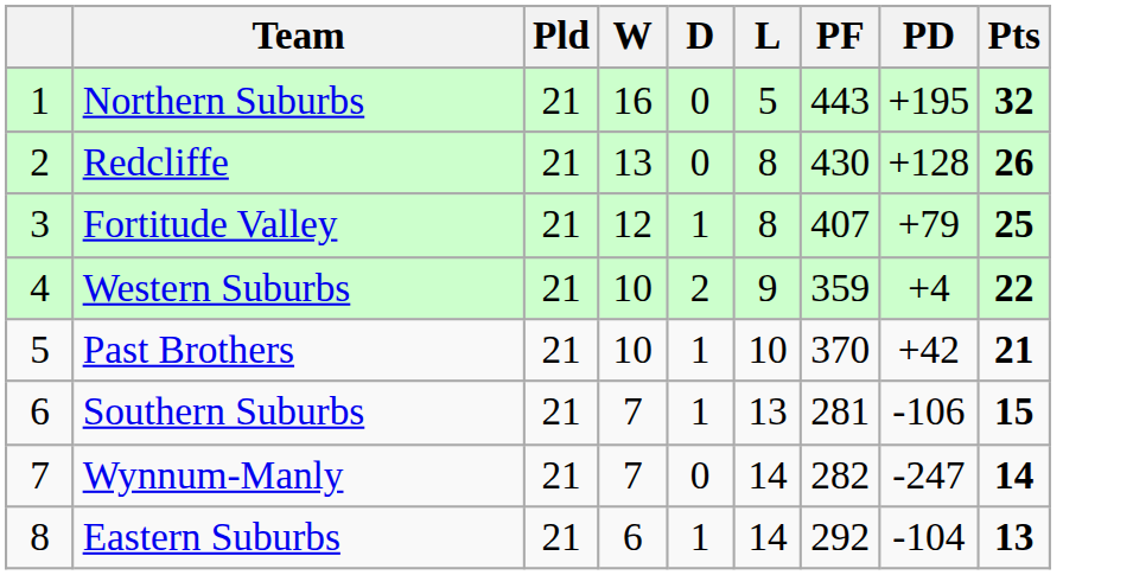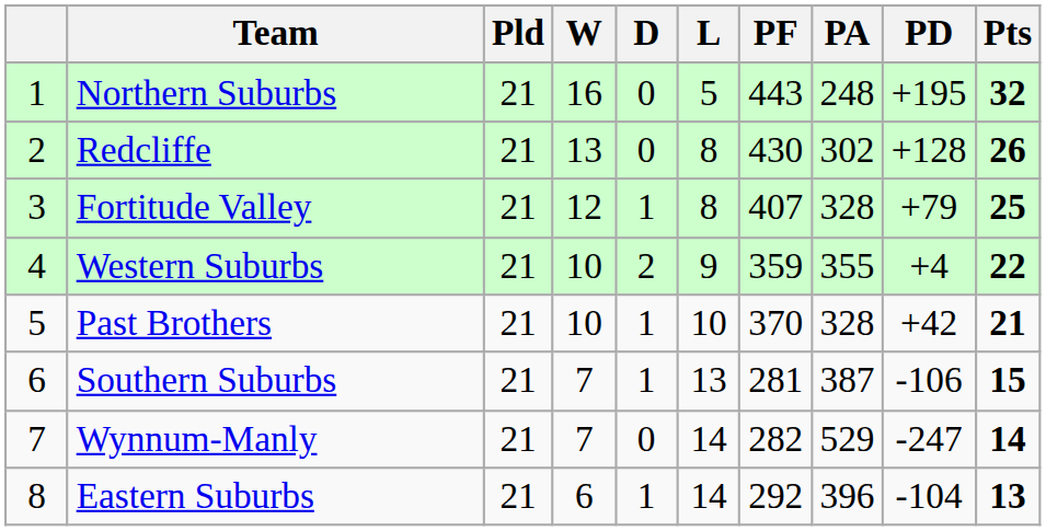 <table class="wikitable" style="text-align:center;">
 <tr>
 <th width="20"></th>
 <th width="175">Team</th>
 <th width="20">Pld</th>
 <th width="20">W</th>
 <th width="20">D</th>
 <th width="20">L</th>
 <th width="20">PF</th>
+<th width="20">PA</th>
 <th width="20">PD</th>
 <th width="20">Pts</th>
 </tr>
 <tr style="background: #ccffcc;">
 <td>1</td>
 <td style="text-align:left;"> <a href='#'>Northern Suburbs</a></td>
 <td>21</td>
 <td>16</td>
 <td>0</td>
 <td>5</td>
 <td>443</td>
+<td>248</td>
 <td>+195</td>
 <td><strong>32</strong></td>
 </tr>
 <tr style="background: #ccffcc;">
 <td>2</td>
 <td style="text-align:left;"> <a href='#'>Redcliffe</a></td>
 <td>21</td>
 <td>13</td>
 <td>0</td>
 <td>8</td>
 <td>430</td>
+<td>302</td>
 <td>+128</td>
 <td><strong>26</strong></td>
 </tr>
 <tr style="background: #ccffcc;">
 <td>3</td>
 <td style="text-align:left;"> <a href='#'>Fortitude Valley</a></td>
 <td>21</td>
 <td>12</td>
 <td>1</td>
 <td>8</td>
 <td>407</td>
+<td>328</td>
 <td>+79</td>
 <td><strong>25</strong></td>
 </tr>
 <tr style="background: #ccffcc;">
 <td>4</td>
 <td style="text-align:left;"> <a href='#'>Western Suburbs</a></td>
 <td>21</td>
 <td>10</td>
 <td>2</td>
 <td>9</td>
 <td>359</td>
+<td>355</td>
 <td>+4</td>
 <td><strong>22</strong></td>
 </tr>
 <tr>
 <td>5</td>
 <td style="text-align:left;"> <a href='#'>Past Brothers</a></td>
 <td>21</td>
 <td>10</td>
 <td>1</td>
 <td>10</td>
 <td>370</td>
+<td>328</td>
 <td>+42</td>
 <td><strong>21</strong></td>
 </tr>
 <tr>
 <td>6</td>
 <td style="text-align:left;"> <a href='#'>Southern Suburbs</a></td>
 <td>21</td>
 <td>7</td>
 <td>1</td>
 <td>13</td>
 <td>281</td>
+<td>387</td>
 <td>-106</td>
 <td><strong>15</strong></td>
 </tr>
 <tr>
 <td>7</td>
 <td style="text-align:left;"> <a href='#'>Wynnum-Manly</a></td>
 <td>21</td>
 <td>7</td>
 <td>0</td>
 <td>14</td>
 <td>282</td>
+<td>529</td>
 <td>-247</td>
 <td><strong>14</strong></td>
 </tr>
 <tr>
 <td>8</td>
 <td style="text-align:left;"> <a href='#'>Eastern Suburbs</a></td>
 <td>21</td>
 <td>6</td>
 <td>1</td>
 <td>14</td>
 <td>292</td>
+<td>396</td>
 <td>-104</td>
 <td><strong>13</strong></td>
 </tr>
 </table>
